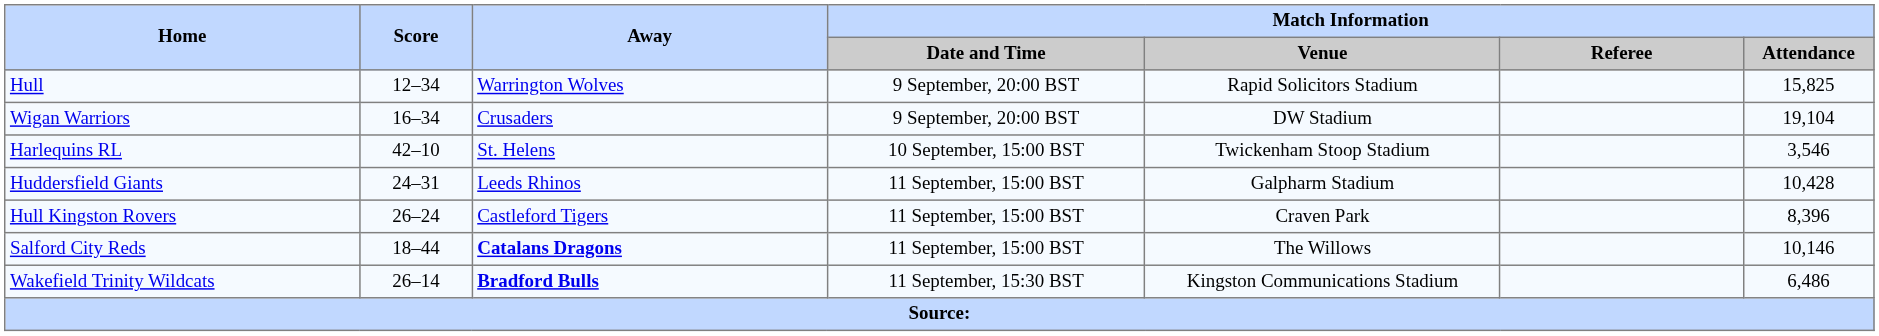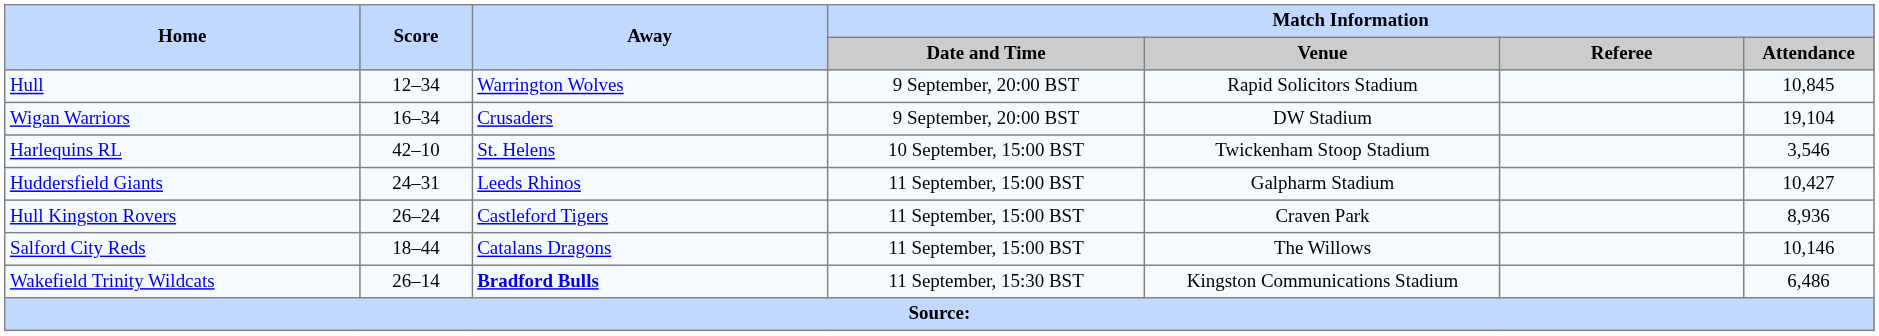 <table border="1" cellpadding="3" cellspacing="0" style="border-collapse:collapse; font-size:80%; text-align:center; width:100%;">
 <tr style="background:#c1d8ff;">
 <th rowspan="2" style="width:19%;">Home</th>
 <th rowspan="2" style="width:6%;">Score</th>
 <th rowspan="2" style="width:19%;">Away</th>
 <th colspan=6>Match Information</th>
 </tr>
 <tr style="background:#ccc;">
 <th width=17%>Date and Time</th>
 <th width=19%>Venue</th>
 <th width=13%>Referee</th>
 <th width=7%>Attendance</th>
 </tr>
 <tr style="background:#f5faff;">
 <td align=left> <a href='#'>Hull</a></td>
 <td>12–34</td>
 <td align=left> <a href='#'>Warrington Wolves</a></td>
 <td>9 September, 20:00 BST</td>
 <td>Rapid Solicitors Stadium</td>
 <td></td>
-<td>15,825</td>
+<td>10,845</td>
 </tr>
 <tr style="background:#f5faff;">
 <td align=left> <a href='#'>Wigan Warriors</a></td>
 <td>16–34</td>
 <td align=left> <a href='#'>Crusaders</a></td>
 <td>9 September, 20:00 BST</td>
 <td>DW Stadium</td>
 <td></td>
 <td>19,104</td>
 </tr>
 <tr style="background:#f5faff;">
 <td align=left> <a href='#'>Harlequins RL</a></td>
 <td>42–10</td>
 <td align=left> <a href='#'>St. Helens</a></td>
 <td>10 September, 15:00 BST</td>
 <td>Twickenham Stoop Stadium</td>
 <td></td>
 <td>3,546</td>
 </tr>
 <tr style="background:#f5faff;">
 <td align=left> <a href='#'>Huddersfield Giants</a></td>
 <td>24–31</td>
 <td align=left> <a href='#'>Leeds Rhinos</a></td>
 <td>11 September, 15:00 BST</td>
 <td>Galpharm Stadium</td>
 <td></td>
-<td>10,428</td>
+<td>10,427</td>
 </tr>
 <tr style="background:#f5faff;">
 <td align=left> <a href='#'>Hull Kingston Rovers</a></td>
 <td>26–24</td>
 <td align=left> <a href='#'>Castleford Tigers</a></td>
 <td>11 September, 15:00 BST</td>
 <td>Craven Park</td>
 <td></td>
-<td>8,396</td>
+<td>8,936</td>
 </tr>
 <tr style="background:#f5faff;">
 <td align=left> <a href='#'>Salford City Reds</a></td>
 <td>18–44</td>
-<td align=left><strong> <a href='#'>Catalans Dragons</a></strong></td>
+<td align=left> <a href='#'>Catalans Dragons</a></td>
 <td>11 September, 15:00 BST</td>
 <td>The Willows</td>
 <td></td>
 <td>10,146</td>
 </tr>
 <tr style="background:#f5faff;">
 <td align=left> <a href='#'>Wakefield Trinity Wildcats</a></td>
 <td>26–14</td>
 <td align=left><strong> <a href='#'>Bradford Bulls</a></strong></td>
 <td>11 September, 15:30 BST</td>
 <td>Kingston Communications Stadium</td>
 <td></td>
 <td>6,486</td>
 </tr>
 <tr style="background:#c1d8ff;">
 <th colspan=12>Source:</th>
 </tr>
 </table>
